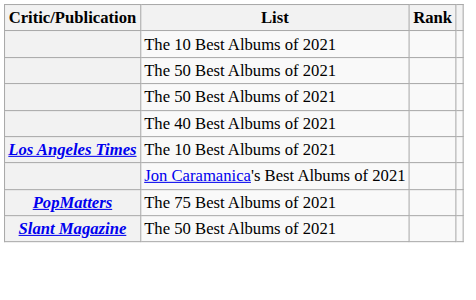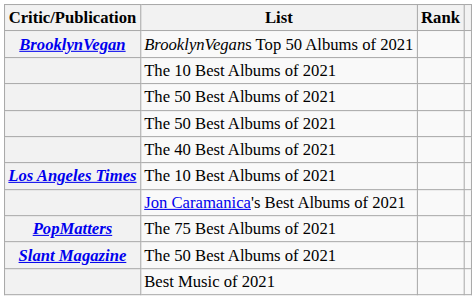 <table class="wikitable sortable plainrowheaders" style="border:none; margin:0;">
 <tr>
 <th scope="col">Critic/Publication</th>
 <th scope="col" class="unsortable">List</th>
 <th scope="col" data-sort-type="number">Rank</th>
 <th scope="col" class="unsortable"></th>
+</tr>
+<tr>
+<th scope="row"><em><a href='#'>BrooklynVegan</a></em></th>
+<td><em>BrooklynVegan</em>s Top 50 Albums of 2021</td>
+<td></td>
+<td></td>
 </tr>
 <tr>
 <th scope="row"></th>
 <td>The 10 Best Albums of 2021</td>
 <td></td>
 <td></td>
 </tr>
 <tr>
 <th scope="row"></th>
 <td>The 50 Best Albums of 2021</td>
 <td></td>
 <td></td>
 </tr>
 <tr>
 <th scope="row"></th>
 <td>The 50 Best Albums of 2021</td>
 <td></td>
 <td></td>
 </tr>
 <tr>
 <th scope="row"></th>
 <td>The 40 Best Albums of 2021</td>
 <td></td>
 <td></td>
 </tr>
 <tr>
 <th scope="row"><em><a href='#'>Los Angeles Times</a></em></th>
 <td>The 10 Best Albums of 2021</td>
 <td></td>
 <td></td>
 </tr>
 <tr>
 <th scope="row"></th>
 <td><a href='#'>Jon Caramanica</a>'s Best Albums of 2021</td>
 <td></td>
 <td></td>
 </tr>
 <tr>
 <th scope="row"><em><a href='#'>PopMatters</a></em></th>
 <td>The 75 Best Albums of 2021</td>
 <td></td>
 <td></td>
 </tr>
 <tr>
 <th scope="row"><em><a href='#'>Slant Magazine</a></em></th>
 <td>The 50 Best Albums of 2021</td>
 <td></td>
 <td></td>
 </tr>
+<tr>
+<th scope="row"></th>
+<td>Best Music of 2021</td>
+<td></td>
+<td></td>
+</tr>
 </table>
